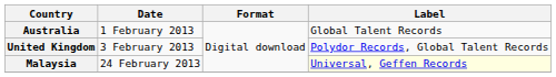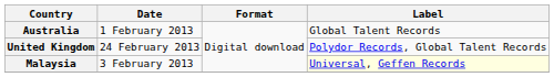 <table class="wikitable plainrowheaders">
 <tr>
 <th scope="col">Country</th>
 <th scope="col">Date</th>
 <th scope="col">Format</th>
 <th scope="col">Label</th>
 </tr>
 <tr>
 <th scope="row">Australia</th>
 <td>1 February 2013</td>
 <td rowspan="3">Digital download</td>
 <td>Global Talent Records</td>
 </tr>
 <tr>
 <th scope="row">United Kingdom</th>
-<td>3 February 2013</td>
+<td>24 February 2013</td>
 <td><a href='#'>Polydor Records</a>, Global Talent Records</td>
 </tr>
 <tr>
 <th scope="row">Malaysia</th>
-<td>24 February 2013</td>
+<td>3 February 2013</td>
 <td style="background: lightyellow;"><a href='#'>Universal</a>, <a href='#'>Geffen Records</a></td>
 </tr>
 <tr>
 </tr>
 </table>
